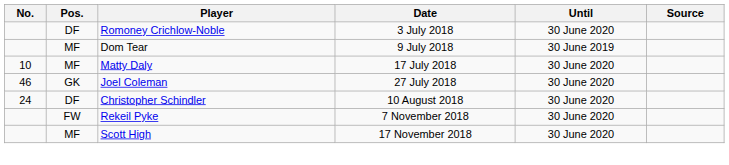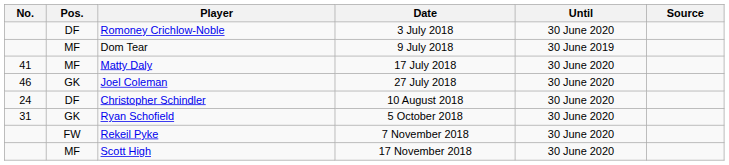 <table class="wikitable" style="text-align:center; font-size:90%; width:75%;">
 <tr>
 <th>No.</th>
 <th>Pos.</th>
 <th>Player</th>
 <th>Date</th>
 <th>Until</th>
 <th>Source</th>
 </tr>
 <tr>
 <td></td>
 <td>DF</td>
 <td align=left> <a href='#'>Romoney Crichlow-Noble</a></td>
 <td>3 July 2018</td>
 <td>30 June 2020</td>
 <td></td>
 </tr>
 <tr>
 <td></td>
 <td>MF</td>
 <td align=left> Dom Tear</td>
 <td>9 July 2018</td>
 <td>30 June 2019</td>
 <td></td>
 </tr>
 <tr>
-<td>10</td>
+<td>41</td>
 <td>MF</td>
 <td align=left> <a href='#'>Matty Daly</a></td>
 <td>17 July 2018</td>
 <td>30 June 2020</td>
 <td></td>
 </tr>
 <tr>
 <td>46</td>
 <td>GK</td>
 <td align=left> <a href='#'>Joel Coleman</a></td>
 <td>27 July 2018</td>
 <td>30 June 2020</td>
 <td></td>
 </tr>
 <tr>
 <td>24</td>
 <td>DF</td>
 <td align=left> <a href='#'>Christopher Schindler</a></td>
 <td>10 August 2018</td>
 <td>30 June 2020</td>
 <td></td>
 </tr>
 <tr>
+<td>31</td>
+<td>GK</td>
+<td align=left> <a href='#'>Ryan Schofield</a></td>
+<td>5 October 2018</td>
+<td>30 June 2020</td>
+<td></td>
+</tr>
+<tr>
 <td></td>
 <td>FW</td>
 <td align=left> <a href='#'>Rekeil Pyke</a></td>
 <td>7 November 2018</td>
 <td>30 June 2020</td>
 <td></td>
 </tr>
 <tr>
 <td></td>
 <td>MF</td>
 <td align=left> <a href='#'>Scott High</a></td>
 <td>17 November 2018</td>
 <td>30 June 2020</td>
 <td></td>
 </tr>
 </table>
